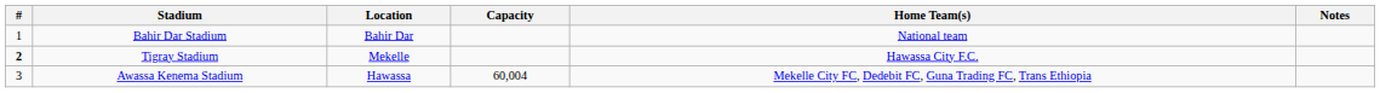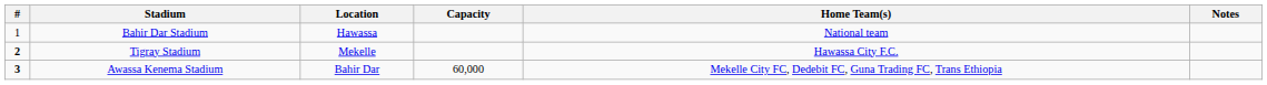 <table class="wikitable sortable" style="width:76%; text-align:center; background:#f9f9f9; font-size:85%;">
 <tr>
 <th>#</th>
 <th>Stadium</th>
 <th>Location</th>
 <th>Capacity</th>
 <th>Home Team(s)</th>
 <th>Notes</th>
 </tr>
 <tr>
 <td style="text-align:center;">1</td>
 <td><a href='#'>Bahir Dar Stadium</a></td>
-<td style="text-align:center;"><a href='#'>Bahir Dar</a></td>
+<td><a href='#'>Hawassa</a></td>
 <td style="text-align:center;"></td>
 <td><a href='#'>National team</a></td>
 <td></td>
 </tr>
 <tr>
 <td style="text-align:center;"><strong>2</strong></td>
 <td><a href='#'>Tigray Stadium</a></td>
 <td style="text-align:center;"><a href='#'>Mekelle</a></td>
 <td style="text-align:center;"></td>
 <td><a href='#'>Hawassa City F.C.</a></td>
 <td></td>
 </tr>
 <tr>
-<td>3</td>
+<td><strong>3</strong></td>
 <td><a href='#'>Awassa Kenema Stadium</a></td>
-<td><a href='#'>Hawassa</a></td>
-<td>60,004</td>
+<td style="text-align:center;"><a href='#'>Bahir Dar</a></td>
+<td>60,000</td>
 <td><a href='#'>Mekelle City FC</a>, <a href='#'>Dedebit FC</a>, <a href='#'>Guna Trading FC</a>, <a href='#'>Trans Ethiopia</a></td>
 </tr>
 </table>
